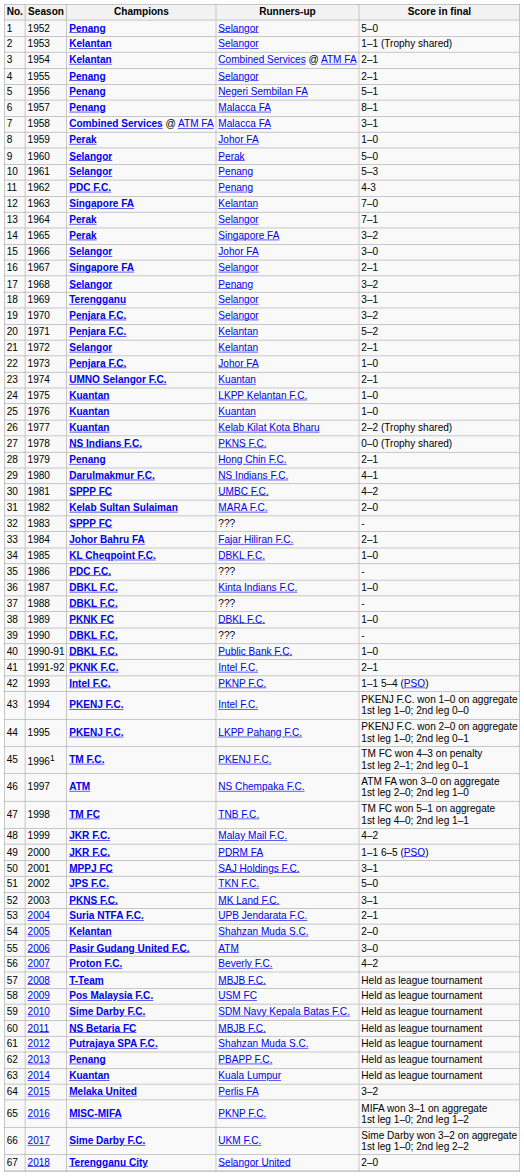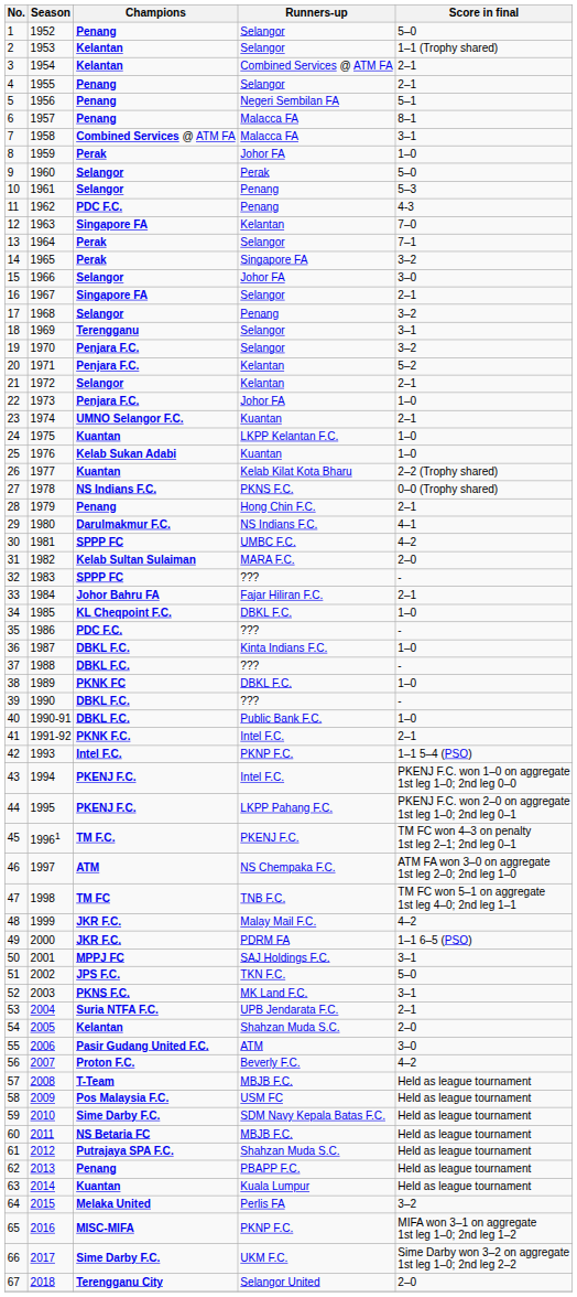 <table class=wikitable>
 <tr>
 <th>No.</th>
 <th>Season</th>
 <th>Champions</th>
 <th>Runners-up</th>
 <th>Score in final</th>
 </tr>
 <tr>
 <td>1</td>
 <td>1952</td>
 <td> <strong><a href='#'>Penang</a></strong></td>
 <td> <a href='#'>Selangor</a></td>
 <td>5–0</td>
 </tr>
 <tr>
 <td>2</td>
 <td>1953</td>
 <td> <strong><a href='#'>Kelantan</a></strong></td>
 <td> <a href='#'>Selangor</a></td>
 <td>1–1 (Trophy shared)</td>
 </tr>
 <tr>
 <td>3</td>
 <td>1954</td>
 <td> <strong><a href='#'>Kelantan</a></strong></td>
 <td> <a href='#'>Combined Services</a> @  <a href='#'>ATM FA</a></td>
 <td>2–1</td>
 </tr>
 <tr>
 <td>4</td>
 <td>1955</td>
 <td> <strong><a href='#'>Penang</a></strong></td>
 <td> <a href='#'>Selangor</a></td>
 <td>2–1</td>
 </tr>
 <tr>
 <td>5</td>
 <td>1956</td>
 <td> <strong><a href='#'>Penang</a></strong></td>
 <td> <a href='#'>Negeri Sembilan FA</a></td>
 <td>5–1</td>
 </tr>
 <tr>
 <td>6</td>
 <td>1957</td>
 <td> <strong><a href='#'>Penang</a></strong></td>
 <td> <a href='#'>Malacca FA</a></td>
 <td>8–1</td>
 </tr>
 <tr>
 <td>7</td>
 <td>1958</td>
 <td> <strong><a href='#'>Combined Services</a></strong> @ <strong></strong> <a href='#'>ATM FA</a></td>
 <td> <a href='#'>Malacca FA</a></td>
 <td>3–1</td>
 </tr>
 <tr>
 <td>8</td>
 <td>1959</td>
 <td> <strong><a href='#'>Perak</a></strong></td>
 <td> <a href='#'>Johor FA</a></td>
 <td>1–0</td>
 </tr>
 <tr>
 <td>9</td>
 <td>1960</td>
 <td> <strong><a href='#'>Selangor</a></strong></td>
 <td> <a href='#'>Perak</a></td>
 <td>5–0</td>
 </tr>
 <tr>
 <td>10</td>
 <td>1961</td>
 <td> <strong><a href='#'>Selangor</a></strong></td>
 <td> <a href='#'>Penang</a></td>
 <td>5–3</td>
 </tr>
 <tr>
 <td>11</td>
 <td>1962</td>
 <td> <strong><a href='#'>PDC F.C.</a></strong></td>
 <td> <a href='#'>Penang</a></td>
 <td>4-3 </td>
 </tr>
 <tr>
 <td>12</td>
 <td>1963</td>
 <td> <strong><a href='#'>Singapore FA</a></strong></td>
 <td> <a href='#'>Kelantan</a></td>
 <td>7–0</td>
 </tr>
 <tr>
 <td>13</td>
 <td>1964</td>
 <td> <strong><a href='#'>Perak</a></strong></td>
 <td> <a href='#'>Selangor</a></td>
 <td>7–1</td>
 </tr>
 <tr>
 <td>14</td>
 <td>1965</td>
 <td> <strong><a href='#'>Perak</a></strong></td>
 <td> <a href='#'>Singapore FA</a></td>
 <td>3–2</td>
 </tr>
 <tr>
 <td>15</td>
 <td>1966</td>
 <td> <strong><a href='#'>Selangor</a></strong></td>
 <td> <a href='#'>Johor FA</a></td>
 <td>3–0</td>
 </tr>
 <tr>
 <td>16</td>
 <td>1967</td>
 <td> <strong><a href='#'>Singapore FA</a></strong></td>
 <td> <a href='#'>Selangor</a></td>
 <td>2–1</td>
 </tr>
 <tr>
 <td>17</td>
 <td>1968</td>
 <td> <strong><a href='#'>Selangor</a></strong></td>
 <td> <a href='#'>Penang</a></td>
 <td>3–2</td>
 </tr>
 <tr>
 <td>18</td>
 <td>1969</td>
 <td> <strong><a href='#'>Terengganu</a></strong></td>
 <td> <a href='#'>Selangor</a></td>
 <td>3–1</td>
 </tr>
 <tr>
 <td>19</td>
 <td>1970</td>
 <td> <strong><a href='#'>Penjara F.C.</a></strong></td>
 <td> <a href='#'>Selangor</a></td>
 <td>3–2</td>
 </tr>
 <tr>
 <td>20</td>
 <td>1971</td>
 <td> <strong><a href='#'>Penjara F.C.</a></strong></td>
 <td> <a href='#'>Kelantan</a></td>
 <td>5–2</td>
 </tr>
 <tr>
 <td>21</td>
 <td>1972</td>
 <td> <strong><a href='#'>Selangor</a></strong></td>
 <td> <a href='#'>Kelantan</a></td>
 <td>2–1</td>
 </tr>
 <tr>
 <td>22</td>
 <td>1973</td>
 <td> <strong><a href='#'>Penjara F.C.</a></strong></td>
 <td> <a href='#'>Johor FA</a></td>
 <td>1–0</td>
 </tr>
 <tr>
 <td>23</td>
 <td>1974</td>
 <td> <strong><a href='#'>UMNO Selangor F.C.</a></strong></td>
 <td> <a href='#'>Kuantan</a></td>
 <td>2–1</td>
 </tr>
 <tr>
 <td>24</td>
 <td>1975</td>
 <td> <strong><a href='#'>Kuantan</a></strong></td>
 <td> <a href='#'>LKPP Kelantan F.C.</a></td>
 <td>1–0</td>
 </tr>
 <tr>
 <td>25</td>
 <td>1976</td>
-<td> <strong><a href='#'>Kuantan</a></strong></td>
+<td> <strong><a href='#'>Kelab Sukan Adabi</a></strong></td>
 <td> <a href='#'>Kuantan</a></td>
 <td>1–0</td>
 </tr>
 <tr>
 <td>26</td>
 <td>1977</td>
 <td> <strong><a href='#'>Kuantan</a></strong></td>
 <td> <a href='#'>Kelab Kilat Kota Bharu</a></td>
 <td>2–2 (Trophy shared)</td>
 </tr>
 <tr>
 <td>27</td>
 <td>1978</td>
 <td> <strong><a href='#'>NS Indians F.C.</a></strong></td>
 <td> <a href='#'>PKNS F.C.</a></td>
 <td>0–0 (Trophy shared)</td>
 </tr>
 <tr>
 <td>28</td>
 <td>1979</td>
 <td> <strong><a href='#'>Penang</a></strong></td>
 <td> <a href='#'>Hong Chin F.C.</a></td>
 <td>2–1</td>
 </tr>
 <tr>
 <td>29</td>
 <td>1980</td>
 <td> <strong><a href='#'>Darulmakmur F.C.</a></strong></td>
 <td> <a href='#'>NS Indians F.C.</a></td>
 <td>4–1</td>
 </tr>
 <tr>
 <td>30</td>
 <td>1981</td>
 <td> <strong><a href='#'>SPPP FC</a></strong></td>
 <td> <a href='#'>UMBC F.C.</a></td>
 <td>4–2</td>
 </tr>
 <tr>
 <td>31</td>
 <td>1982</td>
 <td> <strong><a href='#'>Kelab Sultan Sulaiman</a></strong></td>
 <td> <a href='#'>MARA F.C.</a></td>
 <td>2–0</td>
 </tr>
 <tr>
 <td>32</td>
 <td>1983</td>
 <td> <strong><a href='#'>SPPP FC</a></strong></td>
 <td> ???</td>
 <td>-</td>
 </tr>
 <tr>
 <td>33</td>
 <td>1984</td>
 <td> <strong><a href='#'>Johor Bahru FA</a></strong></td>
 <td> <a href='#'>Fajar Hiliran F.C.</a></td>
 <td>2–1</td>
 </tr>
 <tr>
 <td>34</td>
 <td>1985</td>
 <td> <strong><a href='#'>KL Cheqpoint F.C.</a></strong></td>
 <td> <a href='#'>DBKL F.C.</a></td>
 <td>1–0</td>
 </tr>
 <tr>
 <td>35</td>
 <td>1986</td>
 <td> <strong><a href='#'>PDC F.C.</a></strong></td>
 <td> ???</td>
 <td>-</td>
 </tr>
 <tr>
 <td>36</td>
 <td>1987</td>
 <td> <strong><a href='#'>DBKL F.C.</a></strong></td>
 <td> <a href='#'>Kinta Indians F.C.</a></td>
 <td>1–0</td>
 </tr>
 <tr>
 <td>37</td>
 <td>1988</td>
 <td> <strong><a href='#'>DBKL F.C.</a></strong></td>
 <td> ???</td>
 <td>-</td>
 </tr>
 <tr>
 <td>38</td>
 <td>1989</td>
 <td> <strong><a href='#'>PKNK FC</a></strong></td>
 <td> <a href='#'>DBKL F.C.</a></td>
 <td>1–0</td>
 </tr>
 <tr>
 <td>39</td>
 <td>1990</td>
 <td> <strong><a href='#'>DBKL F.C.</a></strong></td>
 <td> ???</td>
 <td>-</td>
 </tr>
 <tr>
 <td>40</td>
 <td>1990-91</td>
 <td> <strong><a href='#'>DBKL F.C.</a></strong></td>
 <td> <a href='#'>Public Bank F.C.</a></td>
 <td>1–0</td>
 </tr>
 <tr>
 <td>41</td>
 <td>1991-92</td>
 <td> <strong><a href='#'>PKNK F.C.</a></strong></td>
 <td> <a href='#'>Intel F.C.</a></td>
 <td>2–1 </td>
 </tr>
 <tr>
 <td>42</td>
 <td>1993</td>
 <td> <strong><a href='#'>Intel F.C.</a></strong></td>
 <td> <a href='#'>PKNP F.C.</a></td>
 <td>1–1  5–4 (<a href='#'>PSO</a>)</td>
 </tr>
 <tr>
 <td>43</td>
 <td>1994</td>
 <td> <strong><a href='#'>PKENJ F.C.</a></strong></td>
 <td> <a href='#'>Intel F.C.</a></td>
 <td>PKENJ F.C. won 1–0 on aggregate <br> 1st leg 1–0; 2nd leg 0–0</td>
 </tr>
 <tr>
 <td>44</td>
 <td>1995</td>
 <td> <strong><a href='#'>PKENJ F.C.</a></strong></td>
 <td> <a href='#'>LKPP Pahang F.C.</a></td>
 <td>PKENJ F.C. won 2–0 on aggregate <br> 1st leg 1–0; 2nd leg 0–1</td>
 </tr>
 <tr>
 <td>45</td>
 <td>1996<sup>1</sup></td>
 <td> <strong><a href='#'>TM F.C.</a></strong></td>
 <td> <a href='#'>PKENJ F.C.</a></td>
 <td>TM FC won 4–3 on penalty <br> 1st leg 2–1; 2nd leg 0–1</td>
 </tr>
 <tr>
 <td>46</td>
 <td>1997</td>
 <td> <strong><a href='#'>ATM</a></strong></td>
 <td> <a href='#'>NS Chempaka F.C.</a></td>
 <td>ATM FA won 3–0 on aggregate <br> 1st leg 2–0; 2nd leg 1–0</td>
 </tr>
 <tr>
 <td>47</td>
 <td>1998</td>
 <td> <strong><a href='#'>TM FC</a></strong></td>
 <td> <a href='#'>TNB F.C.</a></td>
 <td>TM FC won 5–1 on aggregate <br> 1st leg 4–0; 2nd leg 1–1</td>
 </tr>
 <tr>
 <td>48</td>
 <td>1999</td>
 <td> <strong><a href='#'>JKR F.C.</a></strong></td>
 <td> <a href='#'>Malay Mail F.C.</a></td>
 <td>4–2</td>
 </tr>
 <tr>
 <td>49</td>
 <td>2000</td>
 <td> <strong><a href='#'>JKR F.C.</a></strong></td>
 <td> <a href='#'>PDRM FA</a></td>
 <td>1–1  6–5 (<a href='#'>PSO</a>)</td>
 </tr>
 <tr>
 <td>50</td>
 <td>2001</td>
 <td> <strong><a href='#'>MPPJ FC</a></strong></td>
 <td> <a href='#'>SAJ Holdings F.C.</a></td>
 <td>3–1</td>
 </tr>
 <tr>
 <td>51</td>
 <td>2002</td>
 <td> <strong><a href='#'>JPS F.C.</a></strong></td>
 <td> <a href='#'>TKN F.C.</a></td>
 <td>5–0</td>
 </tr>
 <tr>
 <td>52</td>
 <td>2003</td>
 <td> <strong><a href='#'>PKNS F.C.</a></strong></td>
 <td> <a href='#'>MK Land F.C.</a></td>
 <td>3–1</td>
 </tr>
 <tr>
 <td>53</td>
 <td><a href='#'>2004</a></td>
 <td> <strong><a href='#'>Suria NTFA F.C.</a></strong></td>
 <td> <a href='#'>UPB Jendarata F.C.</a></td>
 <td>2–1</td>
 </tr>
 <tr>
 <td>54</td>
 <td><a href='#'>2005</a></td>
 <td> <strong><a href='#'>Kelantan</a></strong></td>
 <td> <a href='#'>Shahzan Muda S.C.</a></td>
 <td>2–0</td>
 </tr>
 <tr>
 <td>55</td>
 <td><a href='#'>2006</a></td>
 <td> <strong><a href='#'>Pasir Gudang United F.C.</a></strong></td>
 <td> <a href='#'>ATM</a></td>
 <td>3–0</td>
 </tr>
 <tr>
 <td>56</td>
 <td><a href='#'>2007</a></td>
 <td> <strong><a href='#'>Proton F.C.</a></strong></td>
 <td> <a href='#'>Beverly F.C.</a></td>
 <td>4–2</td>
 </tr>
 <tr>
 <td>57</td>
 <td><a href='#'>2008</a></td>
 <td> <strong><a href='#'>T-Team</a></strong></td>
 <td> <a href='#'>MBJB F.C.</a></td>
 <td>Held as league tournament</td>
 </tr>
 <tr>
 <td>58</td>
 <td><a href='#'>2009</a></td>
 <td> <strong><a href='#'>Pos Malaysia F.C.</a></strong></td>
 <td> <a href='#'>USM FC</a></td>
 <td>Held as league tournament</td>
 </tr>
 <tr>
 <td>59</td>
 <td><a href='#'>2010</a></td>
 <td> <strong><a href='#'>Sime Darby F.C.</a></strong></td>
 <td> <a href='#'>SDM Navy Kepala Batas F.C.</a></td>
 <td>Held as league tournament</td>
 </tr>
 <tr>
 <td>60</td>
 <td><a href='#'>2011</a></td>
 <td> <strong><a href='#'>NS Betaria FC</a></strong></td>
 <td> <a href='#'>MBJB F.C.</a></td>
 <td>Held as league tournament</td>
 </tr>
 <tr>
 <td>61</td>
 <td><a href='#'>2012</a></td>
 <td> <strong><a href='#'>Putrajaya SPA F.C.</a></strong></td>
 <td> <a href='#'>Shahzan Muda S.C.</a></td>
 <td>Held as league tournament</td>
 </tr>
 <tr>
 <td>62</td>
 <td><a href='#'>2013</a></td>
 <td> <strong><a href='#'>Penang</a></strong></td>
 <td> <a href='#'>PBAPP F.C.</a></td>
 <td>Held as league tournament</td>
 </tr>
 <tr>
 <td>63</td>
 <td><a href='#'>2014</a></td>
 <td> <strong><a href='#'>Kuantan</a></strong></td>
 <td> <a href='#'>Kuala Lumpur</a></td>
 <td>Held as league tournament</td>
 </tr>
 <tr>
 <td>64</td>
 <td><a href='#'>2015</a></td>
 <td> <strong><a href='#'>Melaka United</a></strong></td>
 <td> <a href='#'>Perlis FA</a></td>
 <td>3–2</td>
 </tr>
 <tr>
 <td>65</td>
 <td><a href='#'>2016</a></td>
 <td>  <strong><a href='#'>MISC-MIFA</a></strong></td>
 <td> <a href='#'>PKNP F.C.</a></td>
 <td>MIFA won 3–1 on aggregate <br> 1st leg 1–0; 2nd leg 1–2</td>
 </tr>
 <tr>
 <td>66</td>
 <td><a href='#'>2017</a></td>
 <td> <strong><a href='#'>Sime Darby F.C.</a> </strong></td>
 <td> <a href='#'>UKM F.C.</a></td>
 <td>Sime Darby won 3–2 on aggregate <br> 1st leg 1–0; 2nd leg 2–2</td>
 </tr>
 <tr>
 <td>67</td>
 <td><a href='#'>2018</a></td>
 <td> <strong><a href='#'>Terengganu City</a> </strong></td>
 <td> <a href='#'>Selangor United</a></td>
 <td>2–0</td>
 </tr>
 <tr>
 </tr>
 </table>
